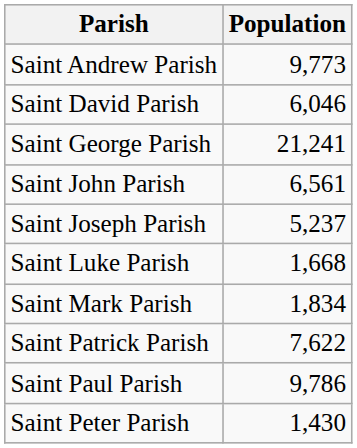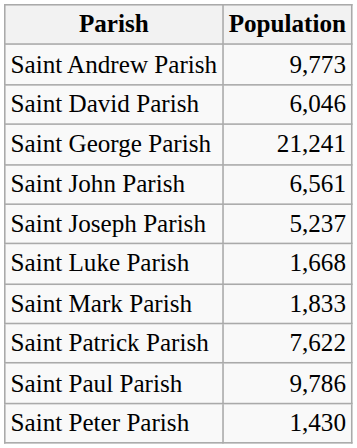 <table class="wikitable sortable">
 <tr>
 <th scope=col>Parish</th>
 <th scope=col>Population</th>
 </tr>
 <tr>
 <td>Saint Andrew Parish</td>
 <td style="text-align: right;">9,773</td>
 </tr>
 <tr>
 <td>Saint David Parish</td>
 <td style="text-align: right;">6,046</td>
 </tr>
 <tr>
 <td>Saint George Parish</td>
 <td style="text-align: right;">21,241</td>
 </tr>
 <tr>
 <td>Saint John Parish</td>
 <td style="text-align: right;">6,561</td>
 </tr>
 <tr>
 <td>Saint Joseph Parish</td>
 <td style="text-align: right;">5,237</td>
 </tr>
 <tr>
 <td>Saint Luke Parish</td>
 <td style="text-align: right;">1,668</td>
 </tr>
 <tr>
 <td>Saint Mark Parish</td>
-<td style="text-align: right;">1,834</td>
+<td style="text-align: right;">1,833</td>
 </tr>
 <tr>
 <td>Saint Patrick Parish</td>
 <td style="text-align: right;">7,622</td>
 </tr>
 <tr>
 <td>Saint Paul Parish</td>
 <td style="text-align: right;">9,786</td>
 </tr>
 <tr>
 <td>Saint Peter Parish</td>
 <td style="text-align: right;">1,430</td>
 </tr>
 </table>
